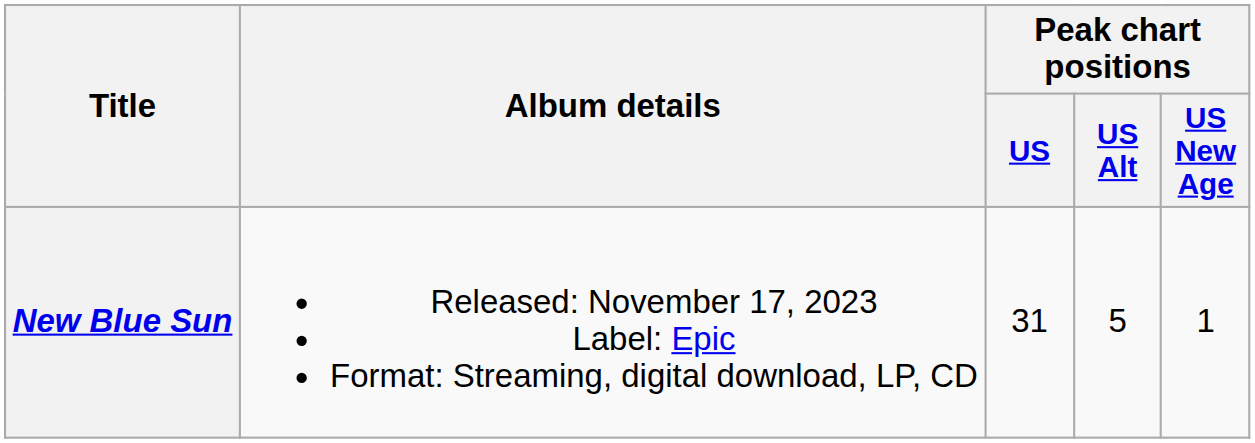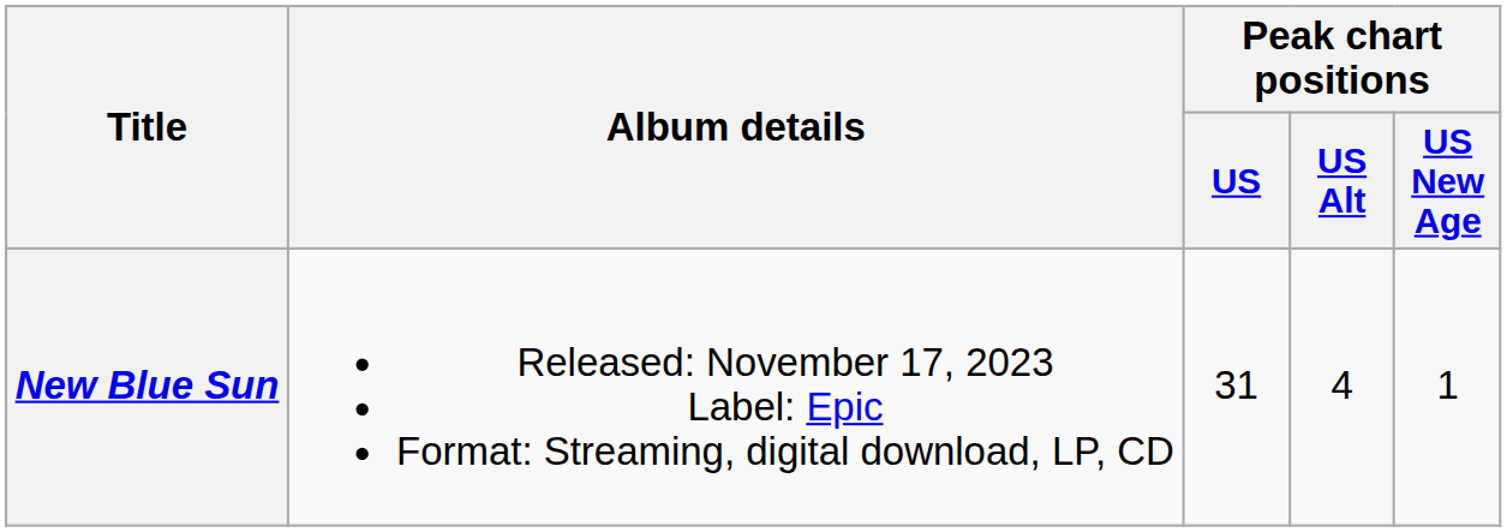 <table class="wikitable plainrowheaders" style="text-align:center">
 <tr>
 <th scope="col" rowspan="2">Title</th>
 <th scope="col" rowspan="2">Album details</th>
 <th scope="col" colspan="3">Peak chart positions</th>
 </tr>
 <tr>
 <th scope="col" style="width:2.5em;font-size:90%"><a href='#'>US</a><br></th>
 <th scope="col" style="width:2.5em;font-size:90%"><a href='#'>US<br>Alt</a><br></th>
 <th scope="col" style="width:2.5em;font-size:90%"><a href='#'>US<br>New<br>Age</a><br></th>
 </tr>
 <tr>
 <th scope="row"><em><a href='#'>New Blue Sun</a></em></th>
 <td><br><ul><li>Released: November 17, 2023</li><li>Label: <a href='#'>Epic</a></li><li>Format: Streaming, digital download, LP, CD</li></ul></td>
 <td>31</td>
-<td>5</td>
+<td>4</td>
 <td>1</td>
 </tr>
 </table>
